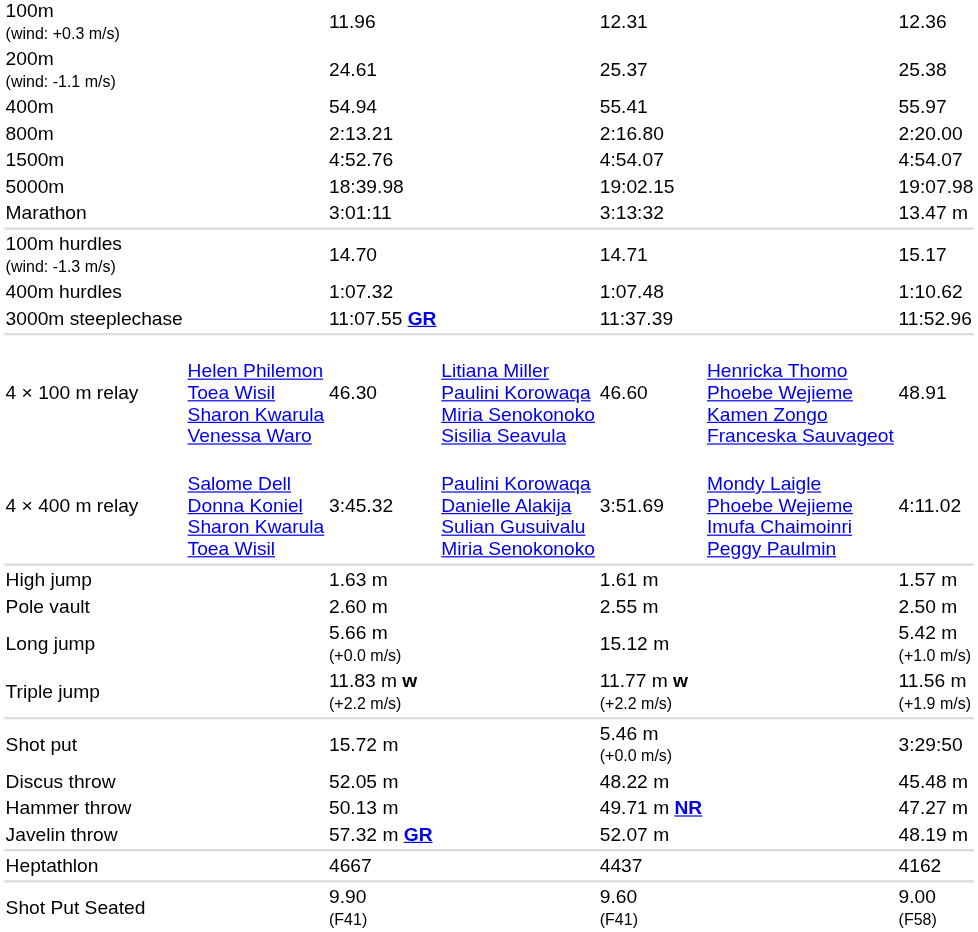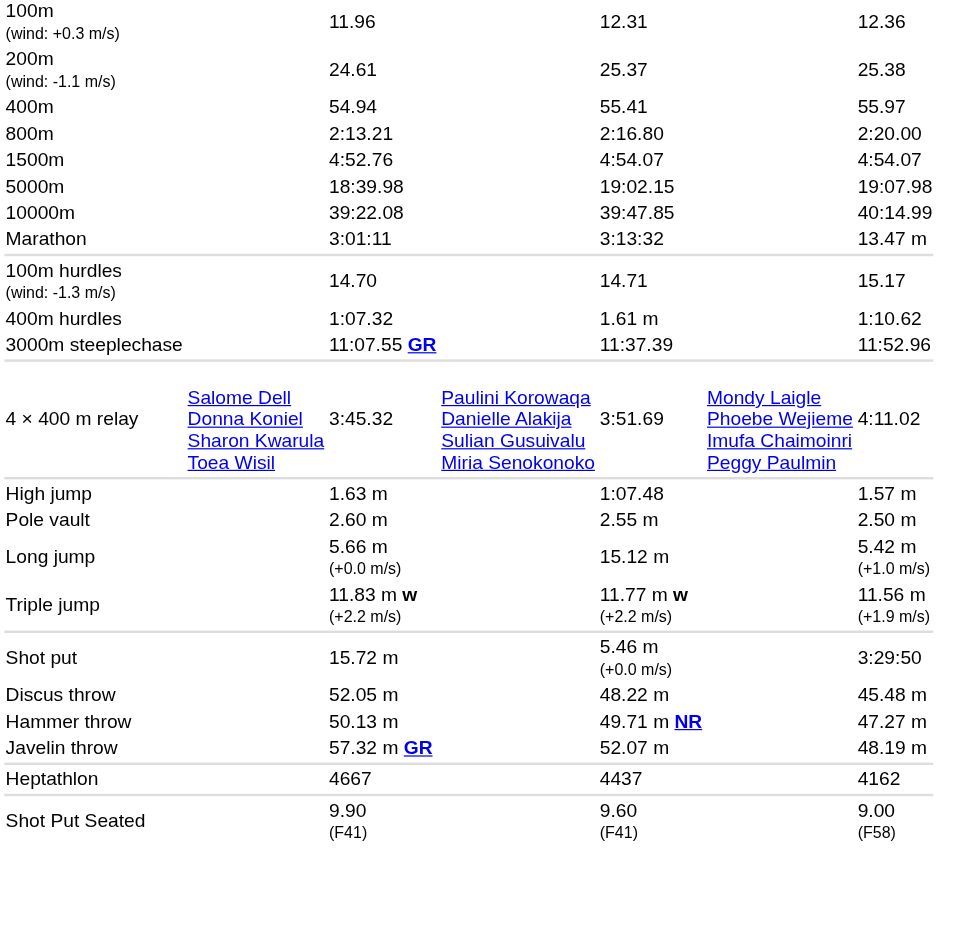 <table>
 <tr>
 <td>100m<br><small>(wind: +0.3 m/s)</small> </td>
 <td></td>
 <td>11.96</td>
 <td></td>
 <td>12.31</td>
 <td></td>
 <td>12.36</td>
 </tr>
 <tr>
 <td>200m<br><small>(wind: -1.1 m/s)</small> </td>
 <td></td>
 <td>24.61</td>
 <td></td>
 <td>25.37</td>
 <td></td>
 <td>25.38</td>
 </tr>
 <tr>
 <td>400m</td>
 <td></td>
 <td>54.94</td>
 <td></td>
 <td>55.41</td>
 <td></td>
 <td>55.97</td>
 </tr>
 <tr>
 <td>800m</td>
 <td></td>
 <td>2:13.21</td>
 <td></td>
 <td>2:16.80</td>
 <td></td>
 <td>2:20.00</td>
 </tr>
 <tr>
 <td>1500m</td>
 <td></td>
 <td>4:52.76</td>
 <td></td>
 <td>4:54.07</td>
 <td></td>
 <td>4:54.07</td>
 </tr>
 <tr>
 <td>5000m</td>
 <td></td>
 <td>18:39.98</td>
 <td></td>
 <td>19:02.15</td>
 <td></td>
 <td>19:07.98</td>
 </tr>
 <tr>
+<td>10000m</td>
+<td></td>
+<td>39:22.08</td>
+<td></td>
+<td>39:47.85</td>
+<td></td>
+<td>40:14.99</td>
+</tr>
+<tr>
 <td>Marathon</td>
 <td></td>
 <td>3:01:11</td>
 <td></td>
 <td>3:13:32</td>
 <td></td>
 <td>13.47 m</td>
 </tr>
 <tr bgcolor=#DDDDDD>
 <td colspan=7></td>
 </tr>
 <tr>
 <td>100m hurdles<br><small>(wind: -1.3 m/s)</small> </td>
 <td></td>
 <td>14.70</td>
 <td></td>
 <td>14.71</td>
 <td></td>
 <td>15.17</td>
 </tr>
 <tr>
 <td>400m hurdles</td>
 <td></td>
 <td>1:07.32</td>
 <td></td>
-<td>1:07.48</td>
+<td>1.61 m</td>
 <td></td>
 <td>1:10.62</td>
 </tr>
 <tr>
 <td>3000m steeplechase</td>
 <td></td>
 <td>11:07.55 <strong><a href='#'>GR</a></strong></td>
 <td></td>
 <td>11:37.39</td>
 <td></td>
 <td>11:52.96</td>
 </tr>
 <tr bgcolor=#DDDDDD>
 <td colspan=7></td>
-</tr>
-<tr>
-<td>4 × 100 m relay</td>
-<td> <br> <a href='#'>Helen Philemon</a> <br> <a href='#'>Toea Wisil</a> <br> <a href='#'>Sharon Kwarula</a> <br> <a href='#'>Venessa Waro</a></td>
-<td>46.30</td>
-<td> <br> <a href='#'>Litiana Miller</a> <br> <a href='#'>Paulini Korowaqa</a> <br> <a href='#'>Miria Senokonoko</a> <br> <a href='#'>Sisilia Seavula</a></td>
-<td>46.60</td>
-<td> <br> <a href='#'>Henricka Thomo</a> <br> <a href='#'>Phoebe Wejieme</a> <br> <a href='#'>Kamen Zongo</a> <br> <a href='#'>Franceska Sauvageot</a></td>
-<td>48.91</td>
 </tr>
 <tr>
 <td>4 × 400 m relay</td>
 <td> <br> <a href='#'>Salome Dell</a> <br> <a href='#'>Donna Koniel</a> <br> <a href='#'>Sharon Kwarula</a> <br> <a href='#'>Toea Wisil</a></td>
 <td>3:45.32</td>
 <td> <br> <a href='#'>Paulini Korowaqa</a> <br> <a href='#'>Danielle Alakija</a> <br> <a href='#'>Sulian Gusuivalu</a> <br> <a href='#'>Miria Senokonoko</a></td>
 <td>3:51.69</td>
 <td> <br> <a href='#'>Mondy Laigle</a> <br> <a href='#'>Phoebe Wejieme</a> <br> <a href='#'>Imufa Chaimoinri</a> <br> <a href='#'>Peggy Paulmin</a></td>
 <td>4:11.02</td>
 </tr>
 <tr bgcolor=#DDDDDD>
 <td colspan=7></td>
 </tr>
 <tr>
 <td>High jump</td>
 <td></td>
 <td>1.63 m</td>
 <td></td>
-<td>1.61 m</td>
+<td>1:07.48</td>
 <td></td>
 <td>1.57 m</td>
 </tr>
 <tr>
 <td>Pole vault</td>
 <td></td>
 <td>2.60 m</td>
 <td></td>
 <td>2.55 m</td>
 <td></td>
 <td>2.50 m</td>
 </tr>
 <tr>
 <td>Long jump</td>
 <td></td>
 <td>5.66 m<br><small>(+0.0 m/s)</small></td>
 <td></td>
 <td>15.12 m</td>
 <td></td>
 <td>5.42 m<br><small>(+1.0 m/s)</small></td>
 </tr>
 <tr>
 <td>Triple jump</td>
 <td></td>
 <td>11.83 m <strong>w</strong><br><small>(+2.2 m/s)</small></td>
 <td></td>
 <td>11.77 m <strong>w</strong><br><small>(+2.2 m/s)</small></td>
 <td></td>
 <td>11.56 m<br><small>(+1.9 m/s)</small></td>
 </tr>
 <tr bgcolor=#DDDDDD>
 <td colspan=7></td>
 </tr>
 <tr>
 <td>Shot put</td>
 <td></td>
 <td>15.72 m</td>
 <td></td>
 <td>5.46 m<br><small>(+0.0 m/s)</small></td>
 <td></td>
 <td>3:29:50</td>
 </tr>
 <tr>
 <td>Discus throw</td>
 <td></td>
 <td>52.05 m</td>
 <td></td>
 <td>48.22 m</td>
 <td></td>
 <td>45.48 m</td>
 </tr>
 <tr>
 <td>Hammer throw</td>
 <td></td>
 <td>50.13 m</td>
 <td></td>
 <td>49.71 m <strong><a href='#'>NR</a></strong></td>
 <td></td>
 <td>47.27 m</td>
 </tr>
 <tr>
 <td>Javelin throw</td>
 <td></td>
 <td>57.32 m <strong><a href='#'>GR</a></strong></td>
 <td></td>
 <td>52.07 m</td>
 <td></td>
 <td>48.19 m</td>
 </tr>
 <tr bgcolor=#DDDDDD>
 <td colspan=7></td>
 </tr>
 <tr>
 <td>Heptathlon</td>
 <td></td>
 <td>4667</td>
 <td></td>
 <td>4437</td>
 <td></td>
 <td>4162</td>
 </tr>
 <tr bgcolor=#DDDDDD>
 <td colspan=7></td>
 </tr>
 <tr>
 <td>Shot Put Seated</td>
 <td></td>
 <td>9.90<br><small>(F41)</small></td>
 <td></td>
 <td>9.60<br><small>(F41)</small></td>
 <td></td>
 <td>9.00<br><small>(F58)</small></td>
 </tr>
 </table>
